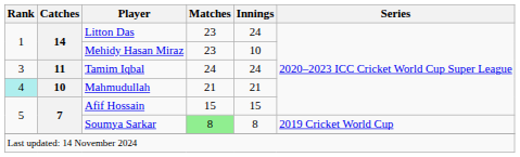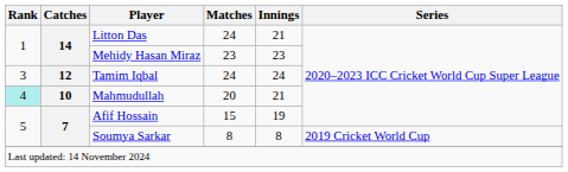 <table class="wikitable plainrowheaders sortable">
 <tr>
 <th scope=col>Rank</th>
 <th scope=col>Catches</th>
 <th scope=col>Player</th>
 <th scope=col>Matches</th>
 <th scope=col>Innings</th>
 <th scope=col>Series</th>
 </tr>
 <tr>
 <td rowspan="2" align="center">1</td>
 <th rowspan="2" scope="row" style="text-align:center;">14</th>
 <td><a href='#'>Litton Das</a></td>
-<td align=center>23</td>
 <td align=center>24</td>
+<td align=center>21</td>
 <td rowspan="5"><a href='#'>2020–2023 ICC Cricket World Cup Super League</a></td>
 </tr>
 <tr>
 <td><a href='#'>Mehidy Hasan Miraz</a></td>
 <td align=center>23</td>
-<td align=center>10</td>
+<td align=center>23</td>
 </tr>
 <tr>
 <td align="center">3</td>
-<th scope="row" style="text-align:center;">11</th>
+<th scope="row" style="text-align:center;">12</th>
 <td><a href='#'>Tamim Iqbal</a></td>
 <td align="center">24</td>
 <td align="center">24</td>
 </tr>
 <tr>
 <td align=center style="background: paleturquoise;">4</td>
 <th scope="row" style="text-align:center;">10</th>
 <td><a href='#'>Mahmudullah</a></td>
-<td align=center>21</td>
+<td align=center>20</td>
 <td align=center>21</td>
 </tr>
 <tr>
 <td rowspan="2" align=center>5</td>
 <th rowspan="2" scope="row" style="text-align:center;">7</th>
 <td><a href='#'>Afif Hossain</a></td>
 <td align="center">15</td>
-<td align="center">15</td>
+<td align="center">19</td>
 </tr>
 <tr>
 <td><a href='#'>Soumya Sarkar</a></td>
-<td align="center" style="background: lightgreen;">8</td>
+<td align="center">8</td>
 <td align="center">8</td>
 <td><a href='#'>2019 Cricket World Cup</a></td>
 </tr>
 <tr>
 </tr>
 <tr class=sortbottom>
 <td colspan=6><small>Last updated: 14 November 2024</small></td>
 </tr>
 </table>
